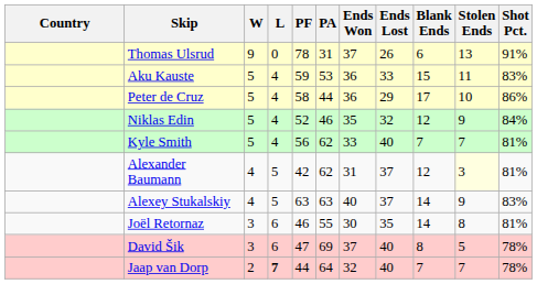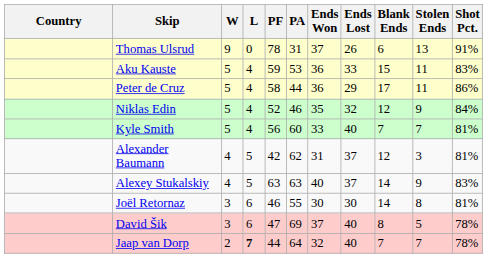 <table class=wikitable>
 <tr>
 <th width=130>Country</th>
 <th width=130>Skip</th>
 <th width=20>W</th>
 <th width=20>L</th>
 <th width=20>PF</th>
 <th width=20>PA</th>
 <th width=20>Ends Won</th>
 <th width=20>Ends Lost</th>
 <th width=20>Blank Ends</th>
 <th width=20>Stolen Ends</th>
 <th width=20>Shot Pct.</th>
 </tr>
 <tr bgcolor=#ffffcc>
 <td></td>
 <td><a href='#'>Thomas Ulsrud</a></td>
 <td>9</td>
 <td>0</td>
 <td>78</td>
 <td>31</td>
 <td>37</td>
 <td>26</td>
 <td>6</td>
 <td>13</td>
 <td>91%</td>
 </tr>
 <tr bgcolor=#ffffcc>
 <td></td>
 <td><a href='#'>Aku Kauste</a></td>
 <td>5</td>
 <td>4</td>
 <td>59</td>
 <td>53</td>
 <td>36</td>
 <td>33</td>
 <td>15</td>
 <td>11</td>
 <td>83%</td>
 </tr>
 <tr bgcolor=#ffffcc>
 <td></td>
 <td><a href='#'>Peter de Cruz</a></td>
 <td>5</td>
 <td>4</td>
 <td>58</td>
 <td>44</td>
 <td>36</td>
 <td>29</td>
 <td>17</td>
-<td>10</td>
+<td>11</td>
 <td>86%</td>
 </tr>
 <tr bgcolor=#ccffcc>
 <td></td>
 <td><a href='#'>Niklas Edin</a></td>
 <td>5</td>
 <td>4</td>
 <td>52</td>
 <td>46</td>
 <td>35</td>
 <td>32</td>
 <td>12</td>
 <td>9</td>
 <td>84%</td>
 </tr>
 <tr bgcolor=#ccffcc>
 <td></td>
 <td><a href='#'>Kyle Smith</a></td>
 <td>5</td>
 <td>4</td>
 <td>56</td>
-<td>62</td>
+<td>60</td>
 <td>33</td>
 <td>40</td>
 <td>7</td>
 <td>7</td>
 <td>81%</td>
 </tr>
 <tr>
 <td></td>
 <td><a href='#'>Alexander Baumann</a></td>
 <td>4</td>
 <td>5</td>
 <td>42</td>
 <td>62</td>
 <td>31</td>
 <td>37</td>
 <td>12</td>
-<td style="background: lightyellow;">3</td>
+<td>3</td>
 <td>81%</td>
 </tr>
 <tr>
 <td></td>
 <td><a href='#'>Alexey Stukalskiy</a></td>
 <td>4</td>
 <td>5</td>
 <td>63</td>
 <td>63</td>
 <td>40</td>
 <td>37</td>
 <td>14</td>
 <td>9</td>
 <td>83%</td>
 </tr>
 <tr>
 <td></td>
 <td><a href='#'>Joël Retornaz</a></td>
 <td>3</td>
 <td>6</td>
 <td>46</td>
 <td>55</td>
 <td>30</td>
-<td>35</td>
+<td>30</td>
 <td>14</td>
 <td>8</td>
 <td>81%</td>
 </tr>
 <tr bgcolor=#ffcccc>
 <td></td>
 <td><a href='#'>David Šik</a></td>
 <td>3</td>
 <td>6</td>
 <td>47</td>
 <td>69</td>
 <td>37</td>
 <td>40</td>
 <td>8</td>
 <td>5</td>
 <td>78%</td>
 </tr>
 <tr bgcolor=#ffcccc>
 <td></td>
 <td><a href='#'>Jaap van Dorp</a></td>
 <td>2</td>
 <td><strong>7</strong></td>
 <td>44</td>
 <td>64</td>
 <td>32</td>
 <td>40</td>
 <td>7</td>
 <td>7</td>
 <td>78%</td>
 </tr>
 </table>
